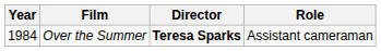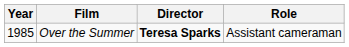 <table class="wikitable">
 <tr>
 <th>Year</th>
 <th>Film</th>
 <th>Director</th>
 <th>Role</th>
 </tr>
 <tr>
-<td>1984</td>
+<td>1985</td>
 <td><em>Over the Summer</em></td>
 <td><strong>Teresa Sparks</strong></td>
 <td>Assistant cameraman</td>
 </tr>
 </table>
